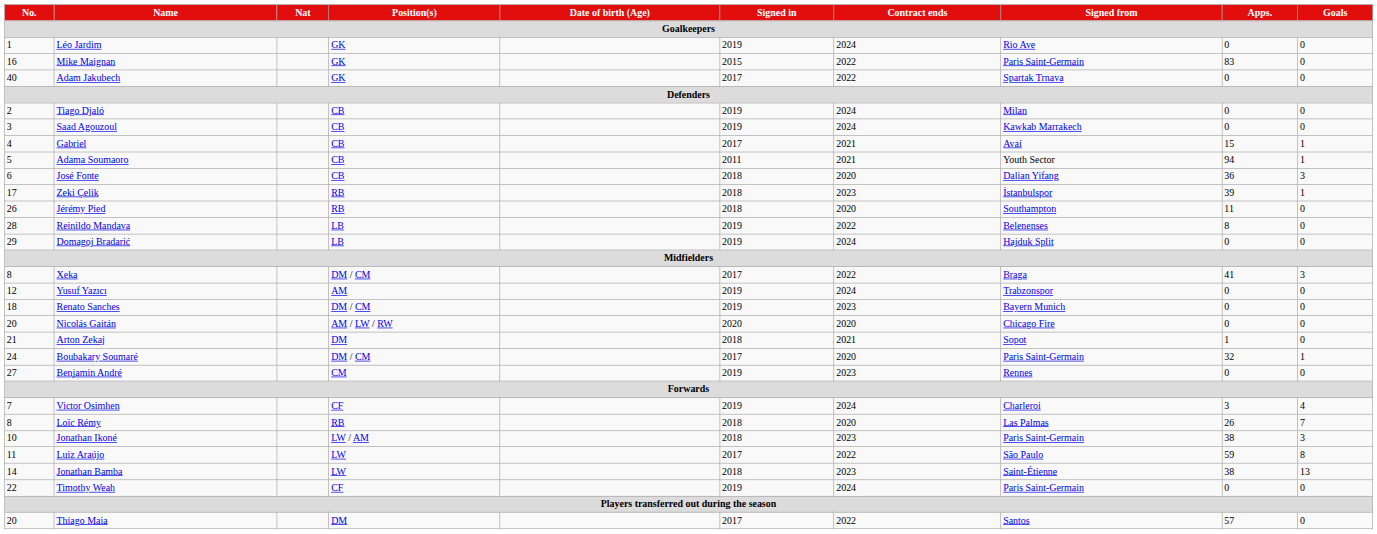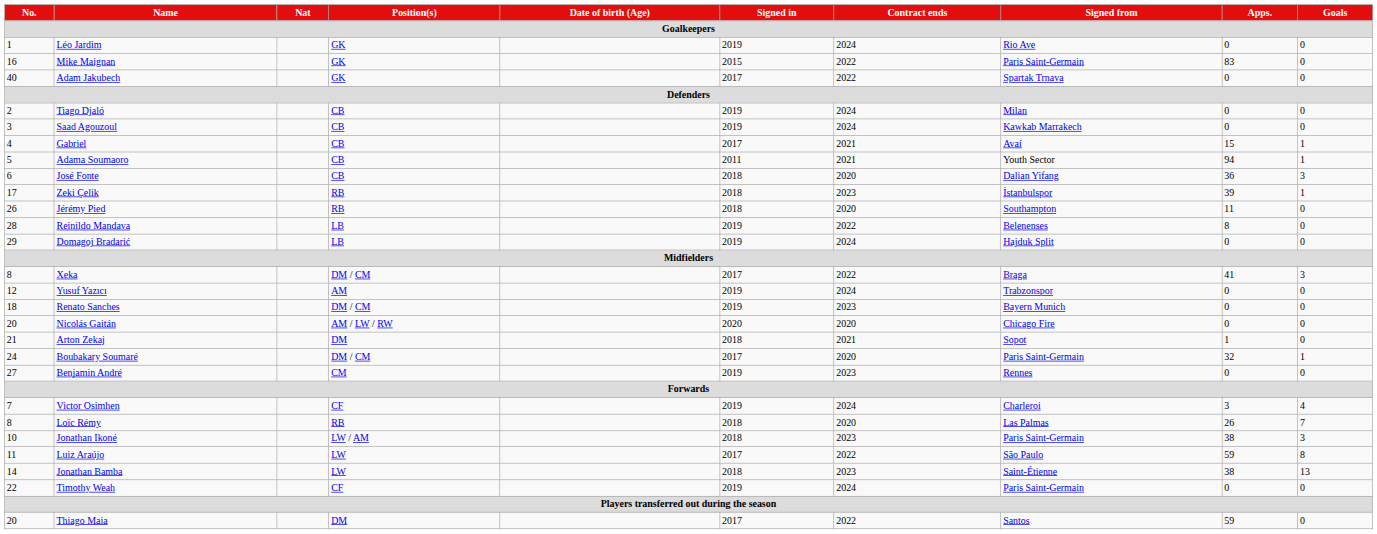 <table class="wikitable" style="text-align:left; font-size:90%; width:100%;">
 <tr>
 <th style="background:#e20e0e; color:white; text-align:center;">No.</th>
 <th style="background:#e20e0e; color:white; text-align:center;">Name</th>
 <th style="background:#e20e0e; color:white; text-align:center;">Nat</th>
 <th style="background:#e20e0e; color:white; text-align:center;">Position(s)</th>
 <th style="background:#e20e0e; color:white; text-align:center;">Date of birth (Age)</th>
 <th style="background:#e20e0e; color:white; text-align:center;">Signed in</th>
 <th style="background:#e20e0e; color:white; text-align:center;">Contract ends</th>
 <th style="background:#e20e0e; color:white; text-align:center;">Signed from</th>
 <th style="background:#e20e0e; color:white; text-align:center;">Apps.</th>
 <th style="background:#e20e0e; color:white; text-align:center;">Goals</th>
 </tr>
 <tr>
 <th colspan=11 style="background:#dcdcdc; text-align:center;">Goalkeepers</th>
 </tr>
 <tr>
 <td>1</td>
 <td><a href='#'>Léo Jardim</a></td>
 <td></td>
 <td><a href='#'>GK</a></td>
 <td></td>
 <td>2019</td>
 <td>2024</td>
 <td> <a href='#'>Rio Ave</a></td>
 <td>0</td>
 <td>0</td>
 </tr>
 <tr>
 <td>16</td>
 <td><a href='#'>Mike Maignan</a></td>
 <td></td>
 <td><a href='#'>GK</a></td>
 <td></td>
 <td>2015</td>
 <td>2022</td>
 <td> <a href='#'>Paris Saint-Germain</a></td>
 <td>83</td>
 <td>0</td>
 </tr>
 <tr>
 <td>40</td>
 <td><a href='#'>Adam Jakubech</a></td>
 <td></td>
 <td><a href='#'>GK</a></td>
 <td></td>
 <td>2017</td>
 <td>2022</td>
 <td> <a href='#'>Spartak Trnava</a></td>
 <td>0</td>
 <td>0</td>
 </tr>
 <tr>
 <th colspan=11 style="background:#dcdcdc; text-align:center;">Defenders</th>
 </tr>
 <tr>
 <td>2</td>
 <td><a href='#'>Tiago Djaló</a></td>
 <td></td>
 <td><a href='#'>CB</a></td>
 <td></td>
 <td>2019</td>
 <td>2024</td>
 <td> <a href='#'>Milan</a></td>
 <td>0</td>
 <td>0</td>
 </tr>
 <tr>
 <td>3</td>
 <td><a href='#'>Saad Agouzoul</a></td>
 <td></td>
 <td><a href='#'>CB</a></td>
 <td></td>
 <td>2019</td>
 <td>2024</td>
 <td> <a href='#'>Kawkab Marrakech</a></td>
 <td>0</td>
 <td>0</td>
 </tr>
 <tr>
 <td>4</td>
 <td><a href='#'>Gabriel</a></td>
 <td></td>
 <td><a href='#'>CB</a></td>
 <td></td>
 <td>2017</td>
 <td>2021</td>
 <td> <a href='#'>Avaí</a></td>
 <td>15</td>
 <td>1</td>
 </tr>
 <tr>
 <td>5</td>
 <td><a href='#'>Adama Soumaoro</a></td>
 <td></td>
 <td><a href='#'>CB</a></td>
 <td></td>
 <td>2011</td>
 <td>2021</td>
 <td> Youth Sector</td>
 <td>94</td>
 <td>1</td>
 </tr>
 <tr>
 <td>6</td>
 <td><a href='#'>José Fonte</a></td>
 <td></td>
 <td><a href='#'>CB</a></td>
 <td></td>
 <td>2018</td>
 <td>2020</td>
 <td> <a href='#'>Dalian Yifang</a></td>
 <td>36</td>
 <td>3</td>
 </tr>
 <tr>
 <td>17</td>
 <td><a href='#'>Zeki Çelik</a></td>
 <td></td>
 <td><a href='#'>RB</a></td>
 <td></td>
 <td>2018</td>
 <td>2023</td>
 <td> <a href='#'>İstanbulspor</a></td>
 <td>39</td>
 <td>1</td>
 </tr>
 <tr>
 <td>26</td>
 <td><a href='#'>Jérémy Pied</a></td>
 <td></td>
 <td><a href='#'>RB</a></td>
 <td></td>
 <td>2018</td>
 <td>2020</td>
 <td> <a href='#'>Southampton</a></td>
 <td>11</td>
 <td>0</td>
 </tr>
 <tr>
 <td>28</td>
 <td><a href='#'>Reinildo Mandava</a></td>
 <td></td>
 <td><a href='#'>LB</a></td>
 <td></td>
 <td>2019</td>
 <td>2022</td>
 <td> <a href='#'>Belenenses</a></td>
 <td>8</td>
 <td>0</td>
 </tr>
 <tr>
 <td>29</td>
 <td><a href='#'>Domagoj Bradarić</a></td>
 <td></td>
 <td><a href='#'>LB</a></td>
 <td></td>
 <td>2019</td>
 <td>2024</td>
 <td> <a href='#'>Hajduk Split</a></td>
 <td>0</td>
 <td>0</td>
 </tr>
 <tr>
 <th colspan=11 style="background:#dcdcdc; text-align:center;">Midfielders</th>
 </tr>
 <tr>
 <td>8</td>
 <td><a href='#'>Xeka</a></td>
 <td></td>
 <td><a href='#'>DM</a> / <a href='#'>CM</a></td>
 <td></td>
 <td>2017</td>
 <td>2022</td>
 <td> <a href='#'>Braga</a></td>
 <td>41</td>
 <td>3</td>
 </tr>
 <tr>
 <td>12</td>
 <td><a href='#'>Yusuf Yazıcı</a></td>
 <td></td>
 <td><a href='#'>AM</a></td>
 <td></td>
 <td>2019</td>
 <td>2024</td>
 <td> <a href='#'>Trabzonspor</a></td>
 <td>0</td>
 <td>0</td>
 </tr>
 <tr>
 <td>18</td>
 <td><a href='#'>Renato Sanches</a></td>
 <td></td>
 <td><a href='#'>DM</a> / <a href='#'>CM</a></td>
 <td></td>
 <td>2019</td>
 <td>2023</td>
 <td> <a href='#'>Bayern Munich</a></td>
 <td>0</td>
 <td>0</td>
 </tr>
 <tr>
 <td>20</td>
 <td><a href='#'>Nicolás Gaitán</a></td>
 <td></td>
 <td><a href='#'>AM</a> / <a href='#'>LW</a> / <a href='#'>RW</a></td>
 <td></td>
 <td>2020</td>
 <td>2020</td>
 <td> <a href='#'>Chicago Fire</a></td>
 <td>0</td>
 <td>0</td>
 </tr>
 <tr>
 <td>21</td>
 <td><a href='#'>Arton Zekaj</a></td>
 <td></td>
 <td><a href='#'>DM</a></td>
 <td></td>
 <td>2018</td>
 <td>2021</td>
 <td> <a href='#'>Sopot</a></td>
 <td>1</td>
 <td>0</td>
 </tr>
 <tr>
 <td>24</td>
 <td><a href='#'>Boubakary Soumaré</a></td>
 <td></td>
 <td><a href='#'>DM</a> / <a href='#'>CM</a></td>
 <td></td>
 <td>2017</td>
 <td>2020</td>
 <td> <a href='#'>Paris Saint-Germain</a></td>
 <td>32</td>
 <td>1</td>
 </tr>
 <tr>
 <td>27</td>
 <td><a href='#'>Benjamin André</a></td>
 <td></td>
 <td><a href='#'>CM</a></td>
 <td></td>
 <td>2019</td>
 <td>2023</td>
 <td> <a href='#'>Rennes</a></td>
 <td>0</td>
 <td>0</td>
 </tr>
 <tr>
 <th colspan=11 style="background:#dcdcdc; text-align:center;">Forwards</th>
 </tr>
 <tr>
 <td>7</td>
 <td><a href='#'>Victor Osimhen</a></td>
 <td></td>
 <td><a href='#'>CF</a></td>
 <td></td>
 <td>2019</td>
 <td>2024</td>
 <td> <a href='#'>Charleroi</a></td>
 <td>3</td>
 <td>4</td>
 </tr>
 <tr>
 <td>8</td>
 <td><a href='#'>Loïc Rémy</a></td>
 <td></td>
 <td><a href='#'>RB</a></td>
 <td></td>
 <td>2018</td>
 <td>2020</td>
 <td> <a href='#'>Las Palmas</a></td>
 <td>26</td>
 <td>7</td>
 </tr>
 <tr>
 <td>10</td>
 <td><a href='#'>Jonathan Ikoné</a></td>
 <td></td>
 <td><a href='#'>LW</a> / <a href='#'>AM</a></td>
 <td></td>
 <td>2018</td>
 <td>2023</td>
 <td> <a href='#'>Paris Saint-Germain</a></td>
 <td>38</td>
 <td>3</td>
 </tr>
 <tr>
 <td>11</td>
 <td><a href='#'>Luiz Araújo</a></td>
 <td></td>
 <td><a href='#'>LW</a></td>
 <td></td>
 <td>2017</td>
 <td>2022</td>
 <td> <a href='#'>São Paulo</a></td>
 <td>59</td>
 <td>8</td>
 </tr>
 <tr>
 <td>14</td>
 <td><a href='#'>Jonathan Bamba</a></td>
 <td></td>
 <td><a href='#'>LW</a></td>
 <td></td>
 <td>2018</td>
 <td>2023</td>
 <td> <a href='#'>Saint-Étienne</a></td>
 <td>38</td>
 <td>13</td>
 </tr>
 <tr>
 <td>22</td>
 <td><a href='#'>Timothy Weah</a></td>
 <td></td>
 <td><a href='#'>CF</a></td>
 <td></td>
 <td>2019</td>
 <td>2024</td>
 <td> <a href='#'>Paris Saint-Germain</a></td>
 <td>0</td>
 <td>0</td>
 </tr>
 <tr>
 <th colspan=11 style="background:#dcdcdc; text-align:center;">Players transferred out during the season</th>
 </tr>
 <tr>
 <td>20</td>
 <td><a href='#'>Thiago Maia</a></td>
 <td></td>
 <td><a href='#'>DM</a></td>
 <td></td>
 <td>2017</td>
 <td>2022</td>
 <td> <a href='#'>Santos</a></td>
-<td>57</td>
+<td>59</td>
 <td>0</td>
 </tr>
 </table>
